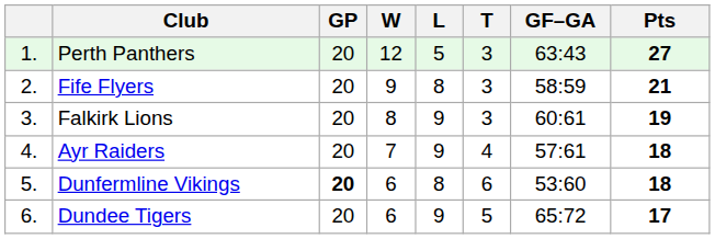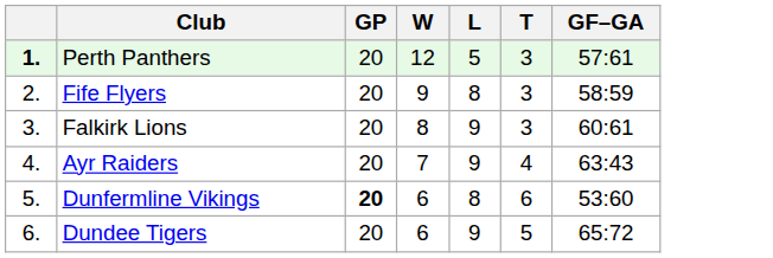 <table class="wikitable">
 <tr>
 <th width="30"></th>
 <th width="200">Club</th>
 <th width="30">GP</th>
 <th width="30">W</th>
 <th width="30">L</th>
 <th width="30">T</th>
 <th width="70">GF–GA</th>
-<th width="70">Pts</th>
 </tr>
 <tr bgcolor="#e6fae6" align="center">
-<td>1.</td>
+<td><strong>1.</strong></td>
 <td align="left">Perth Panthers</td>
 <td>20</td>
 <td>12</td>
 <td>5</td>
 <td>3</td>
-<td>63:43</td>
-<td><strong>27</strong></td>
+<td>57:61</td>
 </tr>
 <tr bgcolor="#FFFFFF" align="center">
 <td>2.</td>
 <td align="left"><a href='#'>Fife Flyers</a></td>
 <td>20</td>
 <td>9</td>
 <td>8</td>
 <td>3</td>
 <td>58:59</td>
-<td><strong>21</strong></td>
 </tr>
 <tr bgcolor="#FFFFFF" align="center">
 <td>3.</td>
 <td align="left">Falkirk Lions</td>
 <td>20</td>
 <td>8</td>
 <td>9</td>
 <td>3</td>
 <td>60:61</td>
-<td><strong>19</strong></td>
 </tr>
 <tr bgcolor="#FFFFFF" align="center">
 <td>4.</td>
 <td align="left"><a href='#'>Ayr Raiders</a></td>
 <td>20</td>
 <td>7</td>
 <td>9</td>
 <td>4</td>
-<td>57:61</td>
-<td><strong>18</strong></td>
+<td>63:43</td>
 </tr>
 <tr bgcolor="#FFFFFF" align="center">
 <td>5.</td>
 <td align="left"><a href='#'>Dunfermline Vikings</a></td>
 <td><strong>20</strong></td>
 <td>6</td>
 <td>8</td>
 <td>6</td>
 <td>53:60</td>
-<td><strong>18</strong></td>
 </tr>
 <tr bgcolor="#FFFFFF" align="center">
 <td>6.</td>
 <td align="left"><a href='#'>Dundee Tigers</a></td>
 <td>20</td>
 <td>6</td>
 <td>9</td>
 <td>5</td>
 <td>65:72</td>
-<td><strong>17</strong></td>
 </tr>
 </table>
